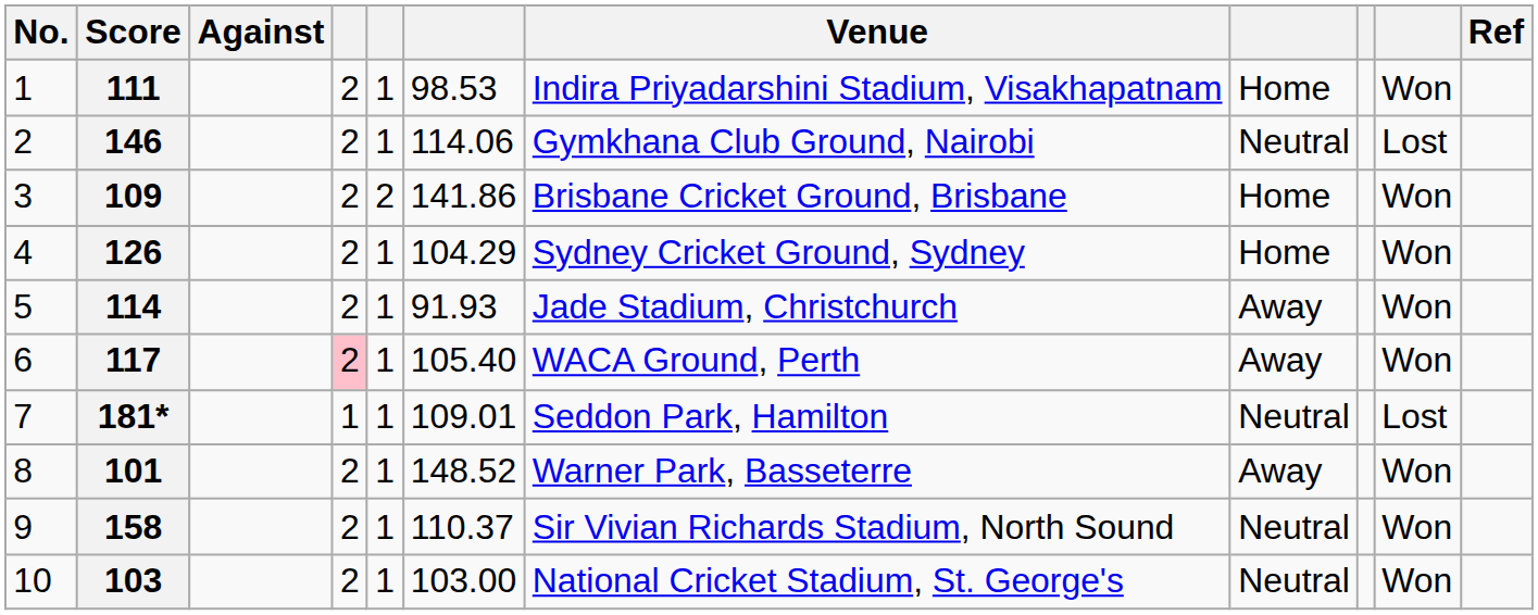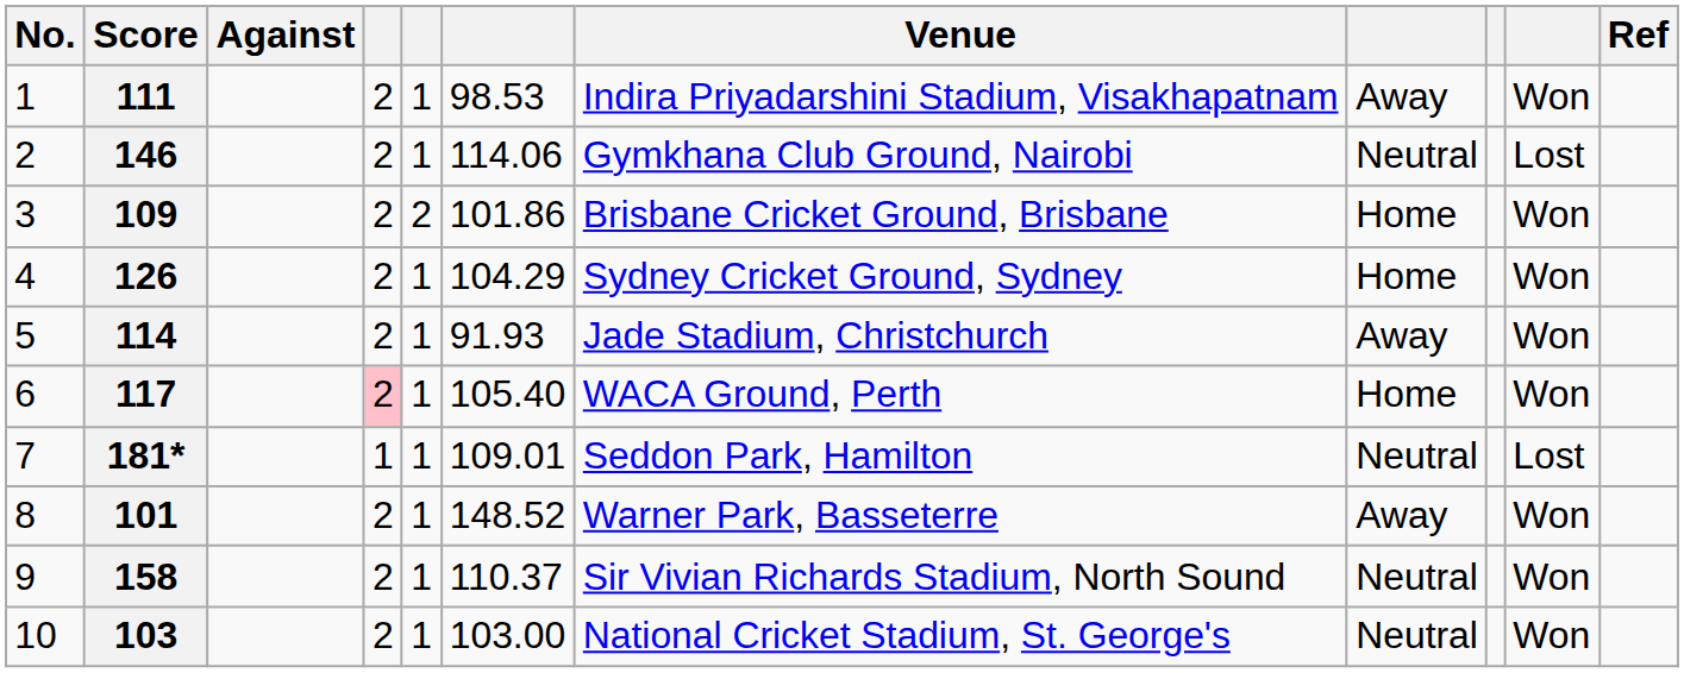 <table class="wikitable sortable plainrowheaders" style="font-size: 100%">
 <tr>
 <th>No.</th>
 <th>Score</th>
 <th>Against</th>
 <th><a href='#'></a></th>
 <th><a href='#'></a></th>
 <th><a href='#'></a></th>
 <th>Venue</th>
 <th></th>
 <th></th>
 <th></th>
 <th>Ref</th>
 </tr>
 <tr>
 <td>1</td>
 <th scope="row">111 </th>
 <td></td>
 <td>2</td>
 <td>1</td>
 <td>98.53</td>
 <td><a href='#'>Indira Priyadarshini Stadium</a>, <a href='#'>Visakhapatnam</a></td>
-<td>Home</td>
+<td>Away</td>
 <td></td>
 <td>Won</td>
 <td></td>
 </tr>
 <tr>
 <td>2</td>
 <th scope="row">146 </th>
 <td></td>
 <td>2</td>
 <td>1</td>
 <td>114.06</td>
 <td><a href='#'>Gymkhana Club Ground</a>, <a href='#'>Nairobi</a></td>
 <td>Neutral</td>
 <td></td>
 <td>Lost</td>
 <td></td>
 </tr>
 <tr>
 <td>3</td>
 <th scope="row">109</th>
 <td></td>
 <td>2</td>
 <td>2</td>
-<td>141.86</td>
+<td>101.86</td>
 <td><a href='#'>Brisbane Cricket Ground</a>, <a href='#'>Brisbane</a></td>
 <td>Home</td>
 <td></td>
 <td>Won</td>
 <td></td>
 </tr>
 <tr>
 <td>4</td>
 <th scope="row">126 </th>
 <td></td>
 <td>2</td>
 <td>1</td>
 <td>104.29</td>
 <td><a href='#'>Sydney Cricket Ground</a>, <a href='#'>Sydney</a></td>
 <td>Home</td>
 <td></td>
 <td>Won</td>
 <td></td>
 </tr>
 <tr>
 <td>5</td>
 <th scope="row">114 </th>
 <td></td>
 <td>2</td>
 <td>1</td>
 <td>91.93</td>
 <td><a href='#'>Jade Stadium</a>, <a href='#'>Christchurch</a></td>
 <td>Away</td>
 <td></td>
 <td>Won</td>
 <td></td>
 </tr>
 <tr>
 <td>6</td>
 <th scope="row">117</th>
 <td></td>
 <td style="background: pink;">2</td>
 <td>1</td>
 <td>105.40</td>
 <td><a href='#'>WACA Ground</a>, <a href='#'>Perth</a></td>
-<td>Away</td>
+<td>Home</td>
 <td></td>
 <td>Won</td>
 <td></td>
 </tr>
 <tr>
 <td>7</td>
 <th scope="row">181* </th>
 <td></td>
 <td>1</td>
 <td>1</td>
 <td>109.01</td>
 <td><a href='#'>Seddon Park</a>, <a href='#'>Hamilton</a></td>
 <td>Neutral</td>
 <td></td>
 <td>Lost</td>
 <td></td>
 </tr>
 <tr>
 <td>8</td>
 <th scope="row">101 </th>
 <td></td>
 <td>2</td>
 <td>1</td>
 <td>148.52</td>
 <td><a href='#'>Warner Park</a>, <a href='#'>Basseterre</a></td>
 <td>Away</td>
 <td></td>
 <td>Won</td>
 <td></td>
 </tr>
 <tr>
 <td>9</td>
 <th scope="row">158  </th>
 <td></td>
 <td>2</td>
 <td>1</td>
 <td>110.37</td>
 <td><a href='#'>Sir Vivian Richards Stadium</a>, North Sound</td>
 <td>Neutral</td>
 <td></td>
 <td>Won</td>
 <td></td>
 </tr>
 <tr>
 <td>10</td>
 <th scope="row">103 </th>
 <td></td>
 <td>2</td>
 <td>1</td>
 <td>103.00</td>
 <td><a href='#'>National Cricket Stadium</a>, <a href='#'>St. George's</a></td>
 <td>Neutral</td>
 <td></td>
 <td>Won</td>
 <td></td>
 </tr>
 </table>
